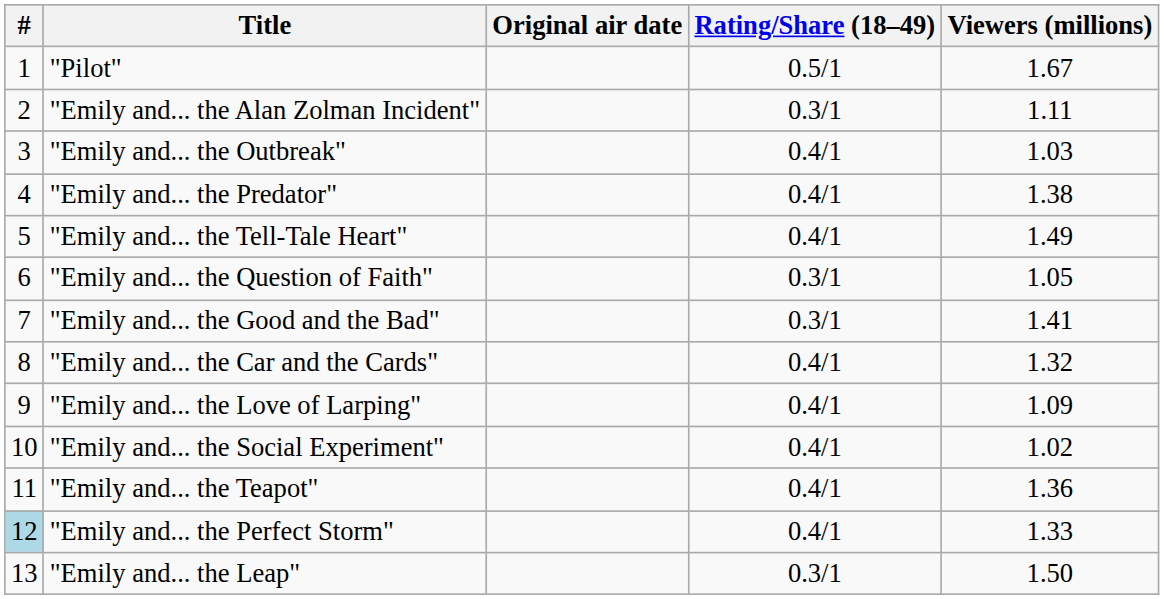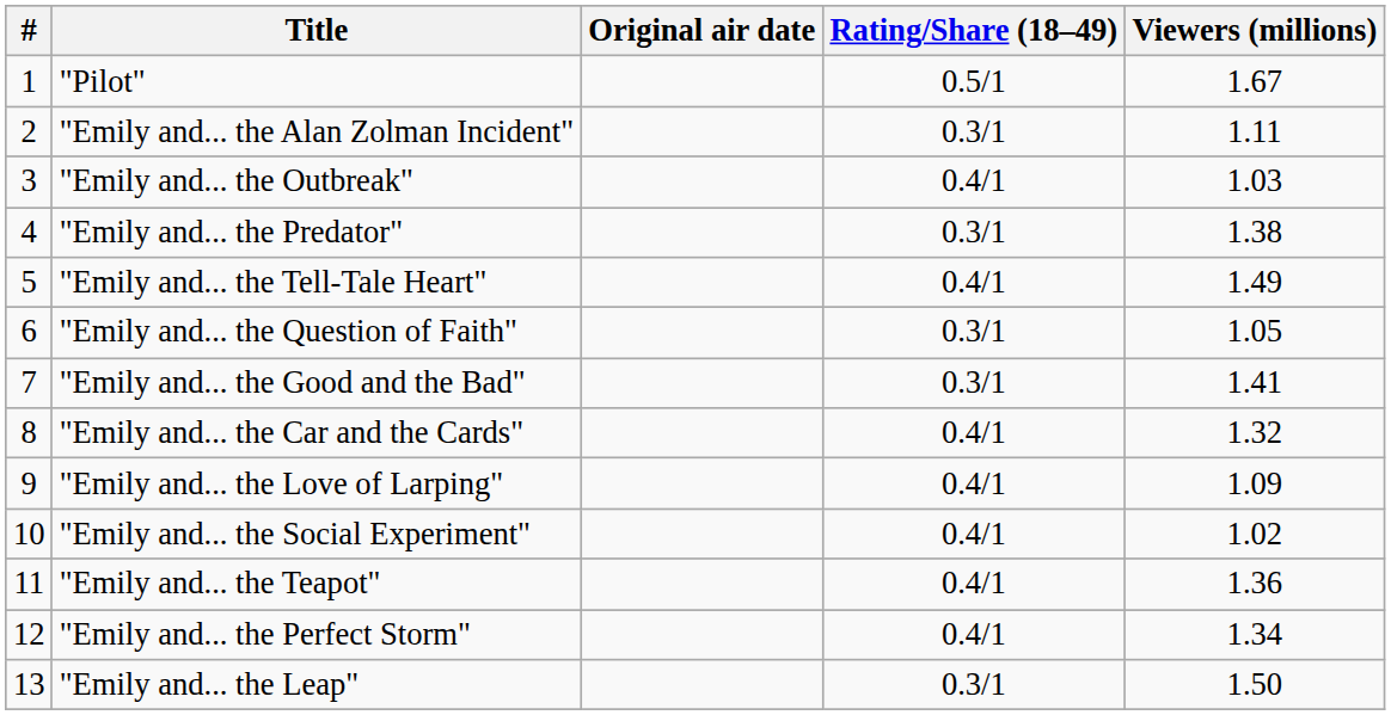 <table class="wikitable sortable">
 <tr>
 <th>#</th>
 <th>Title</th>
 <th>Original air date</th>
 <th><a href='#'>Rating/Share</a> (18–49)</th>
 <th>Viewers (millions)</th>
 </tr>
 <tr>
 <td style="text-align:center">1</td>
 <td>"Pilot"</td>
 <td></td>
 <td style="text-align:center">0.5/1</td>
 <td style="text-align:center">1.67</td>
 </tr>
 <tr>
 <td style="text-align:center">2</td>
 <td>"Emily and... the Alan Zolman Incident"</td>
 <td></td>
 <td style="text-align:center">0.3/1</td>
 <td style="text-align:center">1.11</td>
 </tr>
 <tr>
 <td style="text-align:center">3</td>
 <td>"Emily and... the Outbreak"</td>
 <td></td>
 <td style="text-align:center">0.4/1</td>
 <td style="text-align:center">1.03</td>
 </tr>
 <tr>
 <td style="text-align:center">4</td>
 <td>"Emily and... the Predator"</td>
 <td></td>
-<td style="text-align:center">0.4/1</td>
+<td style="text-align:center">0.3/1</td>
 <td style="text-align:center">1.38</td>
 </tr>
 <tr>
 <td style="text-align:center">5</td>
 <td>"Emily and... the Tell-Tale Heart"</td>
 <td></td>
 <td style="text-align:center">0.4/1</td>
 <td style="text-align:center">1.49</td>
 </tr>
 <tr>
 <td style="text-align:center">6</td>
 <td>"Emily and... the Question of Faith"</td>
 <td></td>
 <td style="text-align:center">0.3/1</td>
 <td style="text-align:center">1.05</td>
 </tr>
 <tr>
 <td style="text-align:center">7</td>
 <td>"Emily and... the Good and the Bad"</td>
 <td></td>
 <td style="text-align:center">0.3/1</td>
 <td style="text-align:center">1.41</td>
 </tr>
 <tr>
 <td style="text-align:center">8</td>
 <td>"Emily and... the Car and the Cards"</td>
 <td></td>
 <td style="text-align:center">0.4/1</td>
 <td style="text-align:center">1.32</td>
 </tr>
 <tr>
 <td style="text-align:center">9</td>
 <td>"Emily and... the Love of Larping"</td>
 <td></td>
 <td style="text-align:center">0.4/1</td>
 <td style="text-align:center">1.09</td>
 </tr>
 <tr>
 <td style="text-align:center">10</td>
 <td>"Emily and... the Social Experiment"</td>
 <td></td>
 <td style="text-align:center">0.4/1</td>
 <td style="text-align:center">1.02</td>
 </tr>
 <tr>
 <td style="text-align:center">11</td>
 <td>"Emily and... the Teapot"</td>
 <td></td>
 <td style="text-align:center">0.4/1</td>
 <td style="text-align:center">1.36</td>
 </tr>
 <tr>
-<td style="background: lightblue; text-align:center">12</td>
+<td style="text-align:center">12</td>
 <td>"Emily and... the Perfect Storm"</td>
 <td></td>
 <td style="text-align:center">0.4/1</td>
-<td style="text-align:center">1.33</td>
+<td style="text-align:center">1.34</td>
 </tr>
 <tr>
 <td style="text-align:center">13</td>
 <td>"Emily and... the Leap"</td>
 <td></td>
 <td style="text-align:center">0.3/1</td>
 <td style="text-align:center">1.50</td>
 </tr>
 </table>
